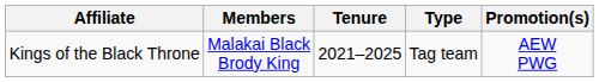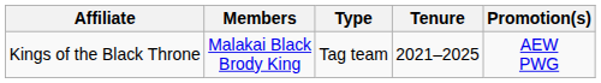 <table class="wikitable sortable" style="text-align:center;">
 <tr>
 <th>Affiliate</th>
 <th>Members</th>
+<th>Type</th>
 <th>Tenure</th>
-<th>Type</th>
 <th>Promotion(s)</th>
 </tr>
 <tr>
 <td>Kings of the Black Throne</td>
 <td><a href='#'>Malakai Black</a><br><a href='#'>Brody King</a></td>
+<td>Tag team</td>
 <td>2021–2025</td>
-<td>Tag team</td>
 <td><a href='#'>AEW</a><br><a href='#'>PWG</a></td>
 </tr>
 </table>
